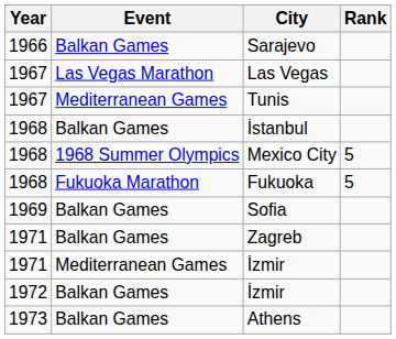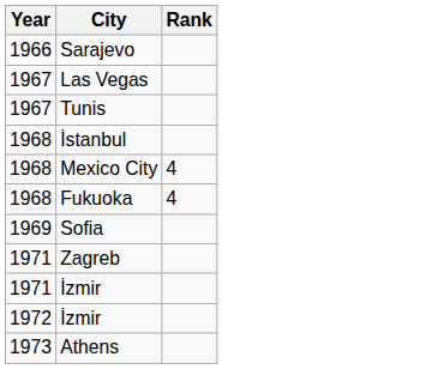 <table class="sortable wikitable">
 <tr>
 <th>Year</th>
-<th>Event</th>
 <th>City</th>
 <th>Rank</th>
 </tr>
 <tr>
 <td>1966</td>
-<td><a href='#'>Balkan Games</a></td>
 <td>Sarajevo</td>
 <td></td>
 </tr>
 <tr>
 <td>1967</td>
-<td><a href='#'>Las Vegas Marathon</a></td>
 <td>Las Vegas</td>
 <td></td>
 </tr>
 <tr>
 <td>1967</td>
-<td><a href='#'>Mediterranean Games</a></td>
 <td>Tunis</td>
 <td></td>
 </tr>
 <tr>
 <td>1968</td>
-<td>Balkan Games</td>
 <td>İstanbul</td>
 <td></td>
 </tr>
 <tr>
 <td>1968</td>
-<td><a href='#'>1968 Summer Olympics</a></td>
 <td>Mexico City</td>
-<td>5</td>
+<td>4</td>
 </tr>
 <tr>
 <td>1968</td>
-<td><a href='#'>Fukuoka Marathon</a></td>
 <td>Fukuoka</td>
-<td>5</td>
+<td>4</td>
 </tr>
 <tr>
 <td>1969</td>
-<td>Balkan Games</td>
 <td>Sofia</td>
 <td></td>
 </tr>
 <tr>
 <td>1971</td>
-<td>Balkan Games</td>
 <td>Zagreb</td>
 <td></td>
 </tr>
 <tr>
 <td>1971</td>
-<td>Mediterranean Games</td>
 <td>İzmir</td>
 <td></td>
 </tr>
 <tr>
 <td>1972</td>
-<td>Balkan Games</td>
 <td>İzmir</td>
 <td></td>
 </tr>
 <tr>
 <td>1973</td>
-<td>Balkan Games</td>
 <td>Athens</td>
 <td></td>
 </tr>
 </table>
